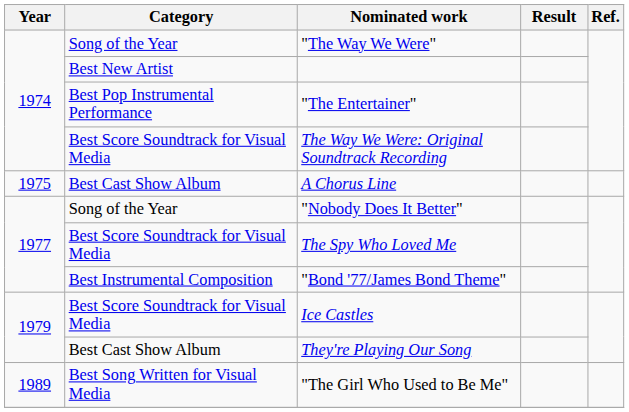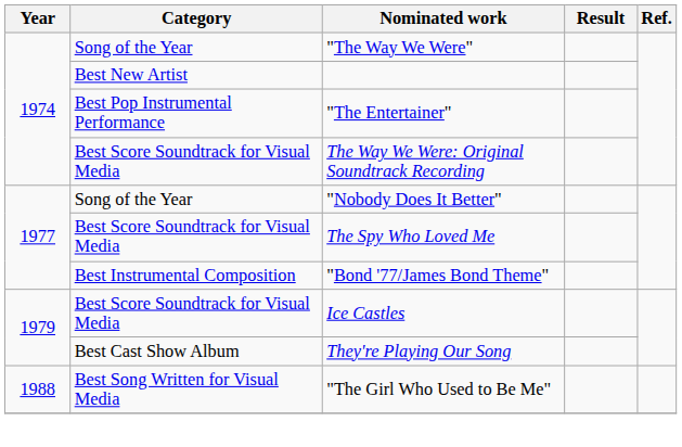 <table class=wikitable>
 <tr>
 <th scope="col" style="width:5em;">Year</th>
 <th scope="col" style="width:26em;">Category</th>
 <th scope="col" style="width:25em;">Nominated work</th>
 <th scope="col" style="width:5em;">Result</th>
 <th>Ref.</th>
 </tr>
 <tr>
 <td style="text-align:center;", rowspan="4"><a href='#'>1974</a></td>
 <td><a href='#'>Song of the Year</a></td>
 <td>"<a href='#'>The Way We Were</a>"</td>
 <td></td>
 <td style="text-align:center;", rowspan=4></td>
 </tr>
 <tr>
 <td><a href='#'>Best New Artist</a></td>
 <td></td>
 <td></td>
 </tr>
 <tr>
 <td><a href='#'>Best Pop Instrumental Performance</a></td>
 <td>"<a href='#'>The Entertainer</a>"</td>
 <td></td>
 </tr>
 <tr>
 <td><a href='#'>Best Score Soundtrack for Visual Media</a></td>
 <td><em><a href='#'>The Way We Were: Original Soundtrack Recording</a></em></td>
 <td></td>
 </tr>
 <tr>
-<td style="text-align:center;"><a href='#'>1975</a></td>
-<td><a href='#'>Best Cast Show Album</a></td>
-<td><em><a href='#'>A Chorus Line</a></em></td>
-<td></td>
-<td style="text-align:center;"></td>
-</tr>
-<tr>
 <td style="text-align:center;", rowspan="3"><a href='#'>1977</a></td>
 <td>Song of the Year</td>
 <td>"<a href='#'>Nobody Does It Better</a>"</td>
 <td></td>
 <td style="text-align:center;", rowspan=3></td>
 </tr>
 <tr>
 <td><a href='#'>Best Score Soundtrack for Visual Media</a></td>
 <td><em><a href='#'>The Spy Who Loved Me</a></em></td>
 <td></td>
 </tr>
 <tr>
 <td><a href='#'>Best Instrumental Composition</a></td>
 <td>"<a href='#'>Bond '77/James Bond Theme</a>"</td>
 <td></td>
 </tr>
 <tr>
 <td style="text-align:center;", rowspan="2"><a href='#'>1979</a></td>
 <td><a href='#'>Best Score Soundtrack for Visual Media</a></td>
 <td><em><a href='#'>Ice Castles</a></em></td>
 <td></td>
 <td style="text-align:center;", rowspan=2></td>
 </tr>
 <tr>
 <td>Best Cast Show Album</td>
 <td><em><a href='#'>They're Playing Our Song</a></em></td>
 <td></td>
 </tr>
 <tr>
-<td style="text-align:center;"><a href='#'>1989</a></td>
+<td style="text-align:center;"><a href='#'>1988</a></td>
 <td><a href='#'>Best Song Written for Visual Media</a></td>
 <td>"The Girl Who Used to Be Me" </td>
 <td></td>
 <td style="text-align:center;"></td>
 </tr>
 <tr>
 </tr>
 </table>
